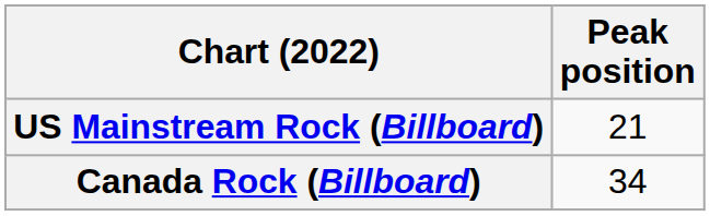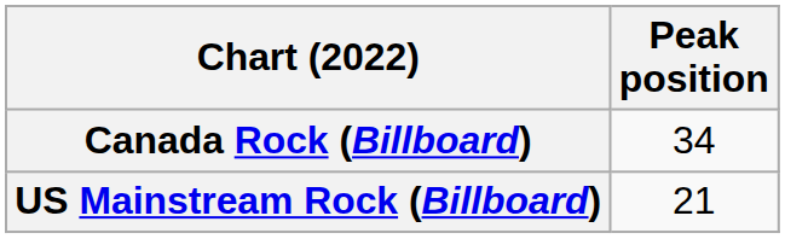 <table class="wikitable sortable plainrowheaders" style="text-align:center">
 <tr>
 <th scope="col">Chart (2022)</th>
 <th scope="col">Peak<br> position</th>
 </tr>
 <tr>
+<th scope="row">Canada <a href='#'>Rock</a> (<a href='#'><em>Billboard</em></a>)</th>
+<td>34</td>
+</tr>
+<tr>
 <th scope="row">US <a href='#'>Mainstream Rock</a> (<a href='#'><em>Billboard</em></a>)</th>
 <td>21</td>
 </tr>
-<tr>
-<th scope="row">Canada <a href='#'>Rock</a> (<a href='#'><em>Billboard</em></a>)</th>
-<td>34</td>
-</tr>
 </table>
